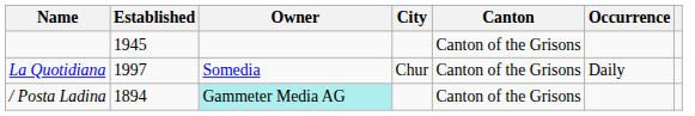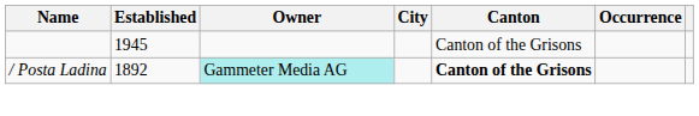 <table class="wikitable sortable" border="1">
 <tr>
 <th>Name</th>
 <th scope="col">Established</th>
 <th scope="col" width="180">Owner</th>
 <th scope="col">City</th>
 <th scope="col">Canton</th>
 <th scope="col">Occurrence</th>
 <th scope="col" class="unsortable"></th>
 </tr>
 <tr>
 <td><em></em></td>
 <td>1945</td>
 <td></td>
 <td></td>
 <td>Canton of the Grisons</td>
 <td></td>
 <td></td>
 </tr>
 <tr>
-<td><em><a href='#'>La Quotidiana</a></em></td>
-<td>1997</td>
-<td><a href='#'>Somedia</a></td>
-<td>Chur</td>
-<td>Canton of the Grisons</td>
-<td>Daily</td>
-<td></td>
-</tr>
-<tr>
 <td><em> / Posta Ladina</em></td>
-<td>1894</td>
+<td>1892</td>
 <td style="background: paleturquoise;">Gammeter Media AG</td>
 <td></td>
-<td>Canton of the Grisons</td>
+<td><strong>Canton of the Grisons</strong></td>
 <td></td>
 <td></td>
 </tr>
 </table>
